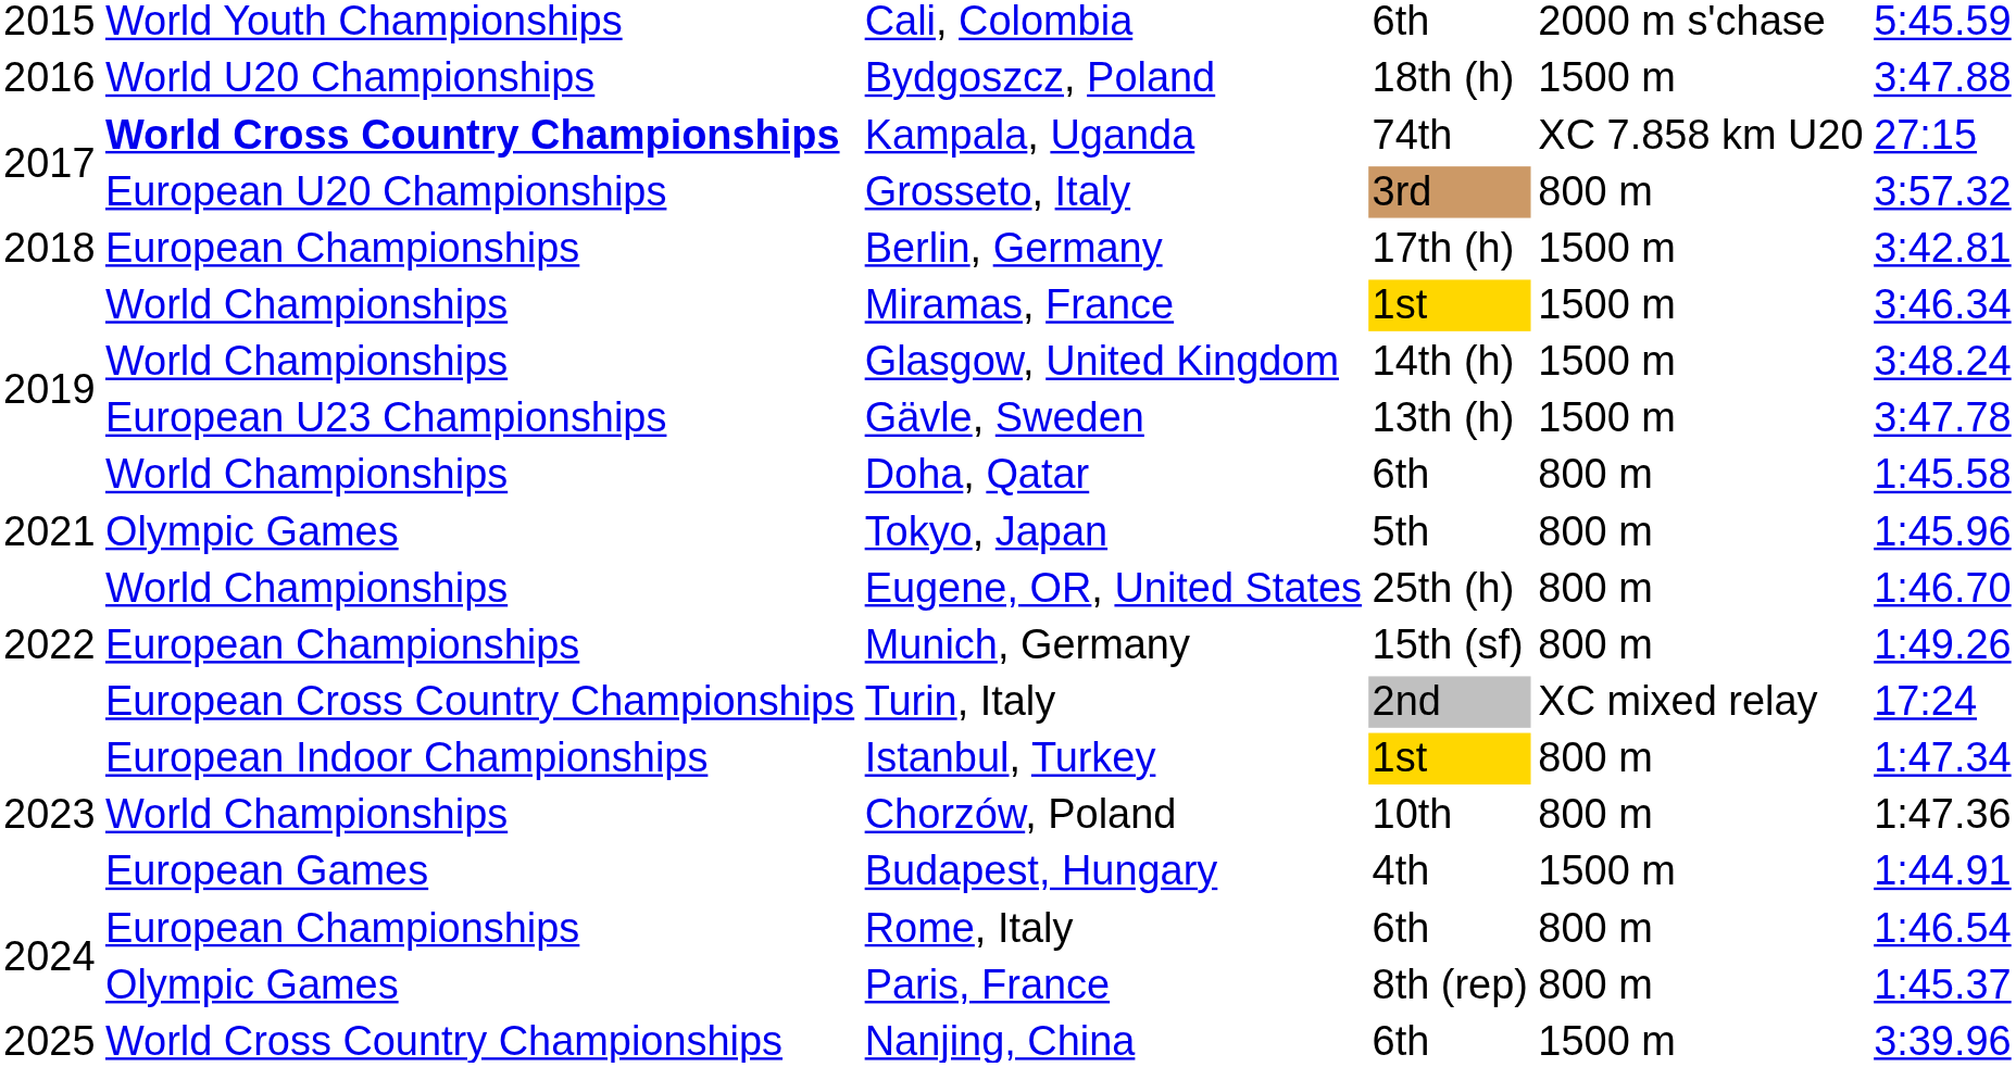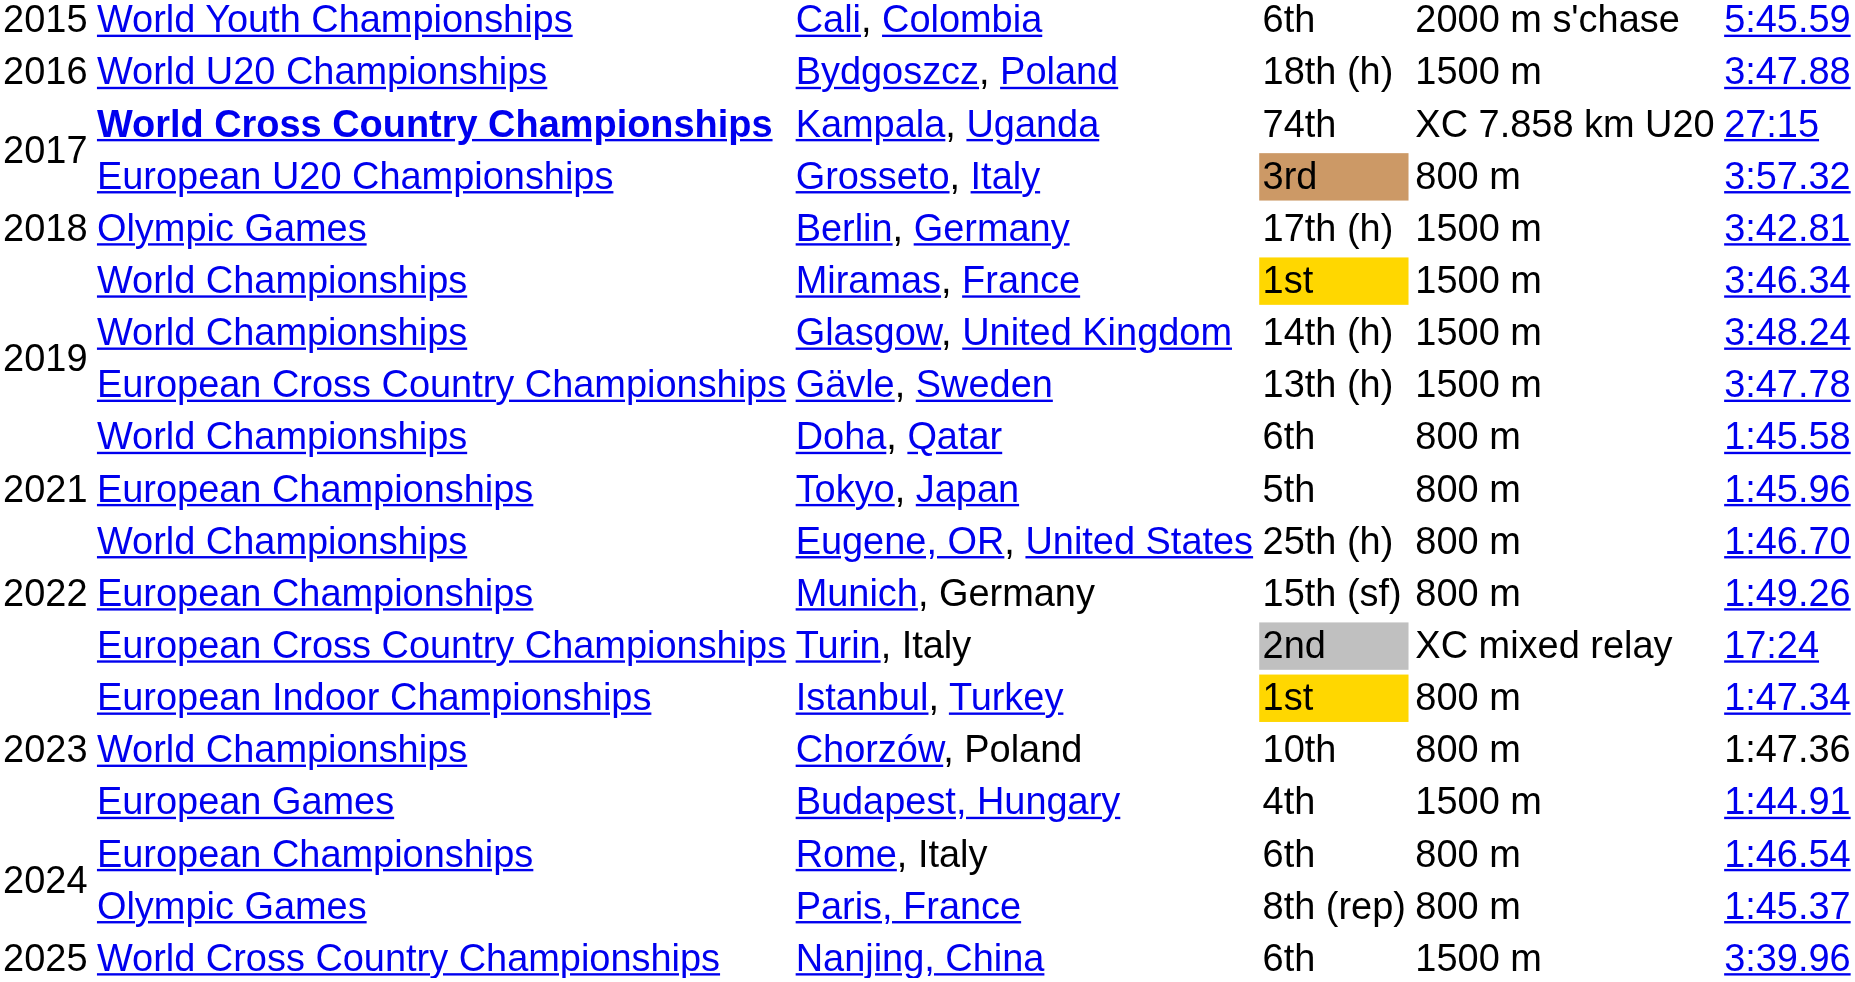 <table>
 <tr>
 <td>2015</td>
 <td><a href='#'>World Youth Championships</a></td>
 <td><a href='#'>Cali</a>, <a href='#'>Colombia</a></td>
 <td>6th</td>
 <td>2000 m s'chase</td>
 <td><a href='#'>5:45.59</a></td>
 </tr>
 <tr>
 <td>2016</td>
 <td><a href='#'>World U20 Championships</a></td>
 <td><a href='#'>Bydgoszcz</a>, <a href='#'>Poland</a></td>
 <td>18th (h)</td>
 <td>1500 m</td>
 <td><a href='#'>3:47.88</a></td>
 </tr>
 <tr>
 <td rowspan=2>2017</td>
 <td><strong><a href='#'>World Cross Country Championships</a></strong></td>
 <td><a href='#'>Kampala</a>, <a href='#'>Uganda</a></td>
 <td>74th</td>
 <td>XC 7.858 km U20</td>
 <td><a href='#'>27:15</a></td>
 </tr>
 <tr>
 <td><a href='#'>European U20 Championships</a></td>
 <td><a href='#'>Grosseto</a>, <a href='#'>Italy</a></td>
 <td bgcolor=cc9966>3rd</td>
 <td>800 m</td>
 <td><a href='#'>3:57.32</a></td>
 </tr>
 <tr>
 <td>2018</td>
-<td><a href='#'>European Championships</a></td>
+<td><a href='#'>Olympic Games</a></td>
 <td><a href='#'>Berlin</a>, <a href='#'>Germany</a></td>
 <td>17th (h)</td>
 <td>1500 m</td>
 <td><a href='#'>3:42.81</a></td>
 </tr>
 <tr>
 <td rowspan=4>2019</td>
 <td><a href='#'>World Championships</a></td>
 <td><a href='#'>Miramas</a>, <a href='#'>France</a></td>
 <td bgcolor=gold>1st</td>
 <td>1500 m</td>
 <td><a href='#'>3:46.34</a></td>
 </tr>
 <tr>
 <td><a href='#'>World Championships</a></td>
 <td><a href='#'>Glasgow</a>, <a href='#'>United Kingdom</a></td>
 <td>14th (h)</td>
 <td>1500 m</td>
 <td><a href='#'>3:48.24</a></td>
 </tr>
 <tr>
-<td><a href='#'>European U23 Championships</a></td>
+<td><a href='#'>European Cross Country Championships</a></td>
 <td><a href='#'>Gävle</a>, <a href='#'>Sweden</a></td>
 <td>13th (h)</td>
 <td>1500 m</td>
 <td><a href='#'>3:47.78</a></td>
 </tr>
 <tr>
 <td><a href='#'>World Championships</a></td>
 <td><a href='#'>Doha</a>, <a href='#'>Qatar</a></td>
 <td>6th</td>
 <td>800 m</td>
 <td><a href='#'>1:45.58</a></td>
 </tr>
 <tr>
 <td>2021</td>
-<td><a href='#'>Olympic Games</a></td>
+<td><a href='#'>European Championships</a></td>
 <td><a href='#'>Tokyo</a>, <a href='#'>Japan</a></td>
 <td>5th</td>
 <td>800 m</td>
 <td><a href='#'>1:45.96</a></td>
 </tr>
 <tr>
 <td rowspan=3>2022</td>
 <td><a href='#'>World Championships</a></td>
 <td><a href='#'>Eugene, OR</a>, <a href='#'>United States</a></td>
 <td>25th (h)</td>
 <td>800 m</td>
 <td><a href='#'>1:46.70</a></td>
 </tr>
 <tr>
 <td><a href='#'>European Championships</a></td>
 <td><a href='#'>Munich</a>, Germany</td>
 <td>15th (sf)</td>
 <td>800 m</td>
 <td><a href='#'>1:49.26</a></td>
 </tr>
 <tr>
 <td><a href='#'>European Cross Country Championships</a></td>
 <td><a href='#'>Turin</a>, Italy</td>
 <td bgcolor=silver>2nd</td>
 <td>XC mixed relay</td>
 <td><a href='#'>17:24</a></td>
 </tr>
 <tr>
 <td rowspan=3>2023</td>
 <td><a href='#'>European Indoor Championships</a></td>
 <td><a href='#'>Istanbul</a>, <a href='#'>Turkey</a></td>
 <td bgcolor=gold>1st</td>
 <td>800 m</td>
 <td><a href='#'>1:47.34</a></td>
 </tr>
 <tr>
 <td><a href='#'>World Championships</a></td>
 <td><a href='#'>Chorzów</a>, Poland</td>
 <td>10th</td>
 <td>800 m</td>
 <td>1:47.36</td>
 </tr>
 <tr>
 <td><a href='#'>European Games</a></td>
 <td><a href='#'>Budapest, Hungary</a></td>
 <td>4th</td>
 <td>1500 m</td>
 <td><a href='#'>1:44.91</a></td>
 </tr>
 <tr>
 <td rowspan=2>2024</td>
 <td><a href='#'>European Championships</a></td>
 <td><a href='#'>Rome</a>, Italy</td>
 <td>6th</td>
 <td>800 m</td>
 <td><a href='#'>1:46.54</a></td>
 </tr>
 <tr>
 <td><a href='#'>Olympic Games</a></td>
 <td><a href='#'>Paris, France</a></td>
 <td>8th (rep)</td>
 <td>800 m</td>
 <td><a href='#'>1:45.37</a></td>
 </tr>
 <tr>
 <td>2025</td>
 <td><a href='#'>World Cross Country Championships</a></td>
 <td><a href='#'>Nanjing, China</a></td>
 <td>6th</td>
 <td>1500 m</td>
 <td><a href='#'>3:39.96</a></td>
 </tr>
 </table>
